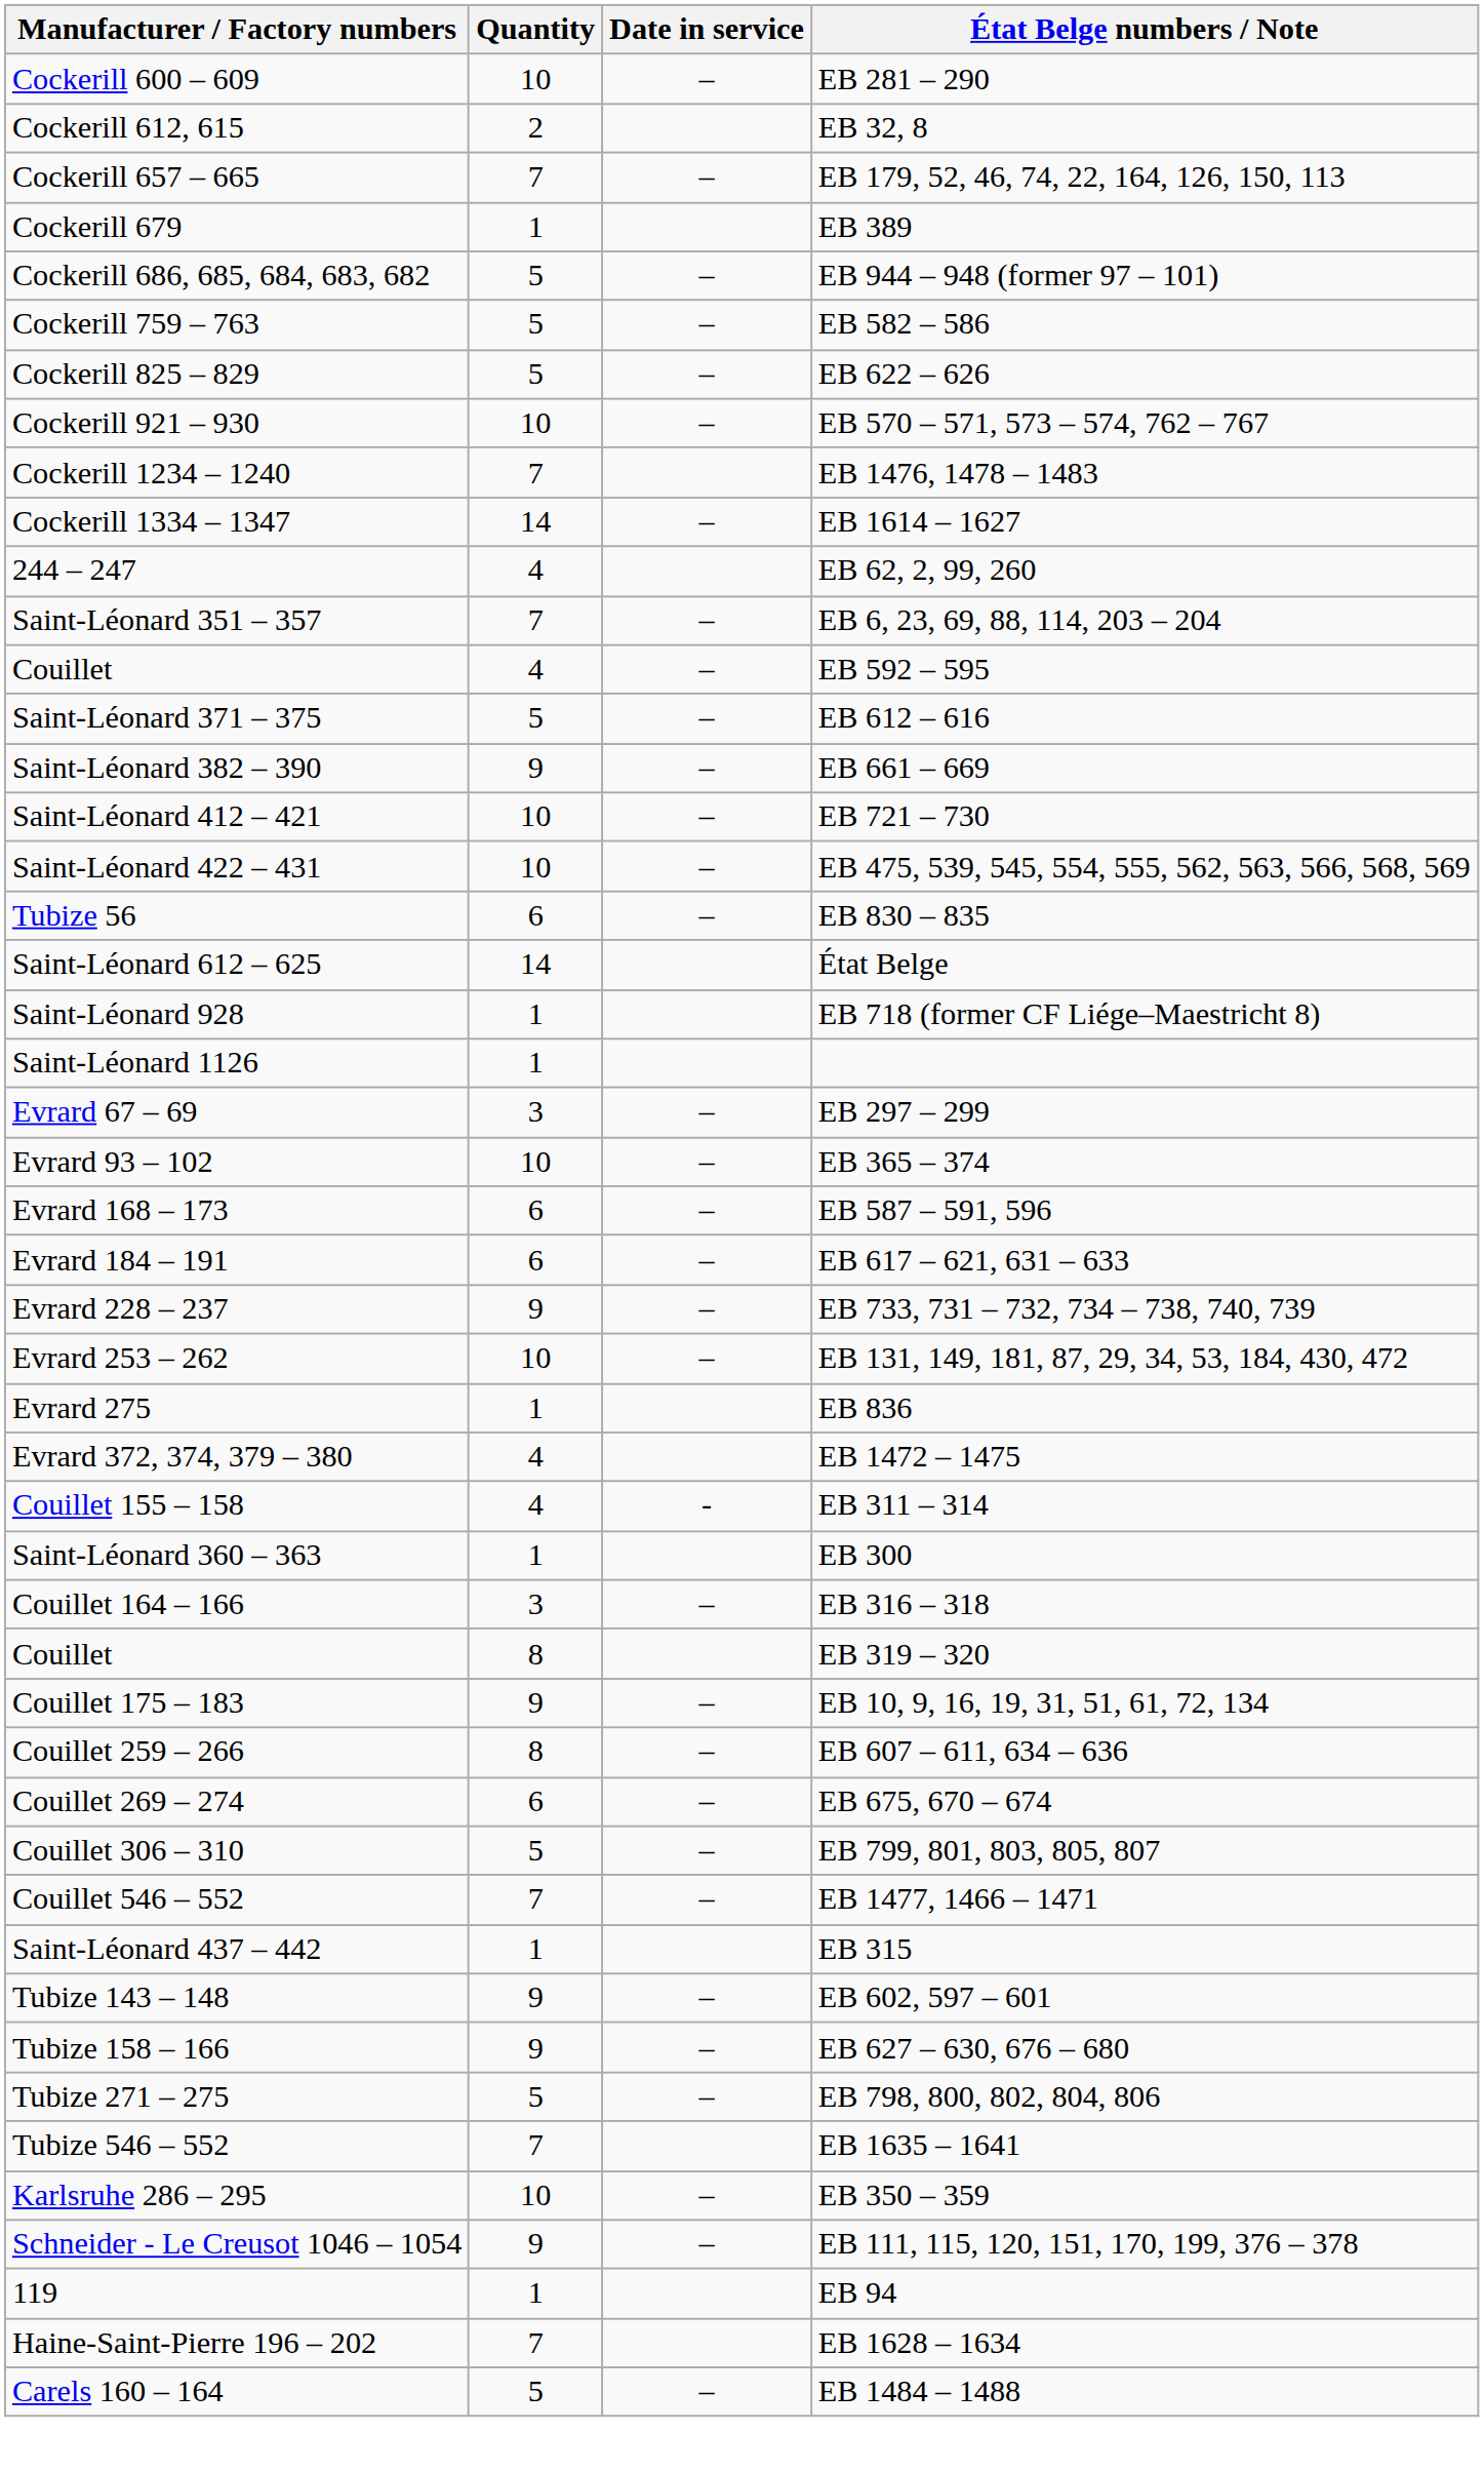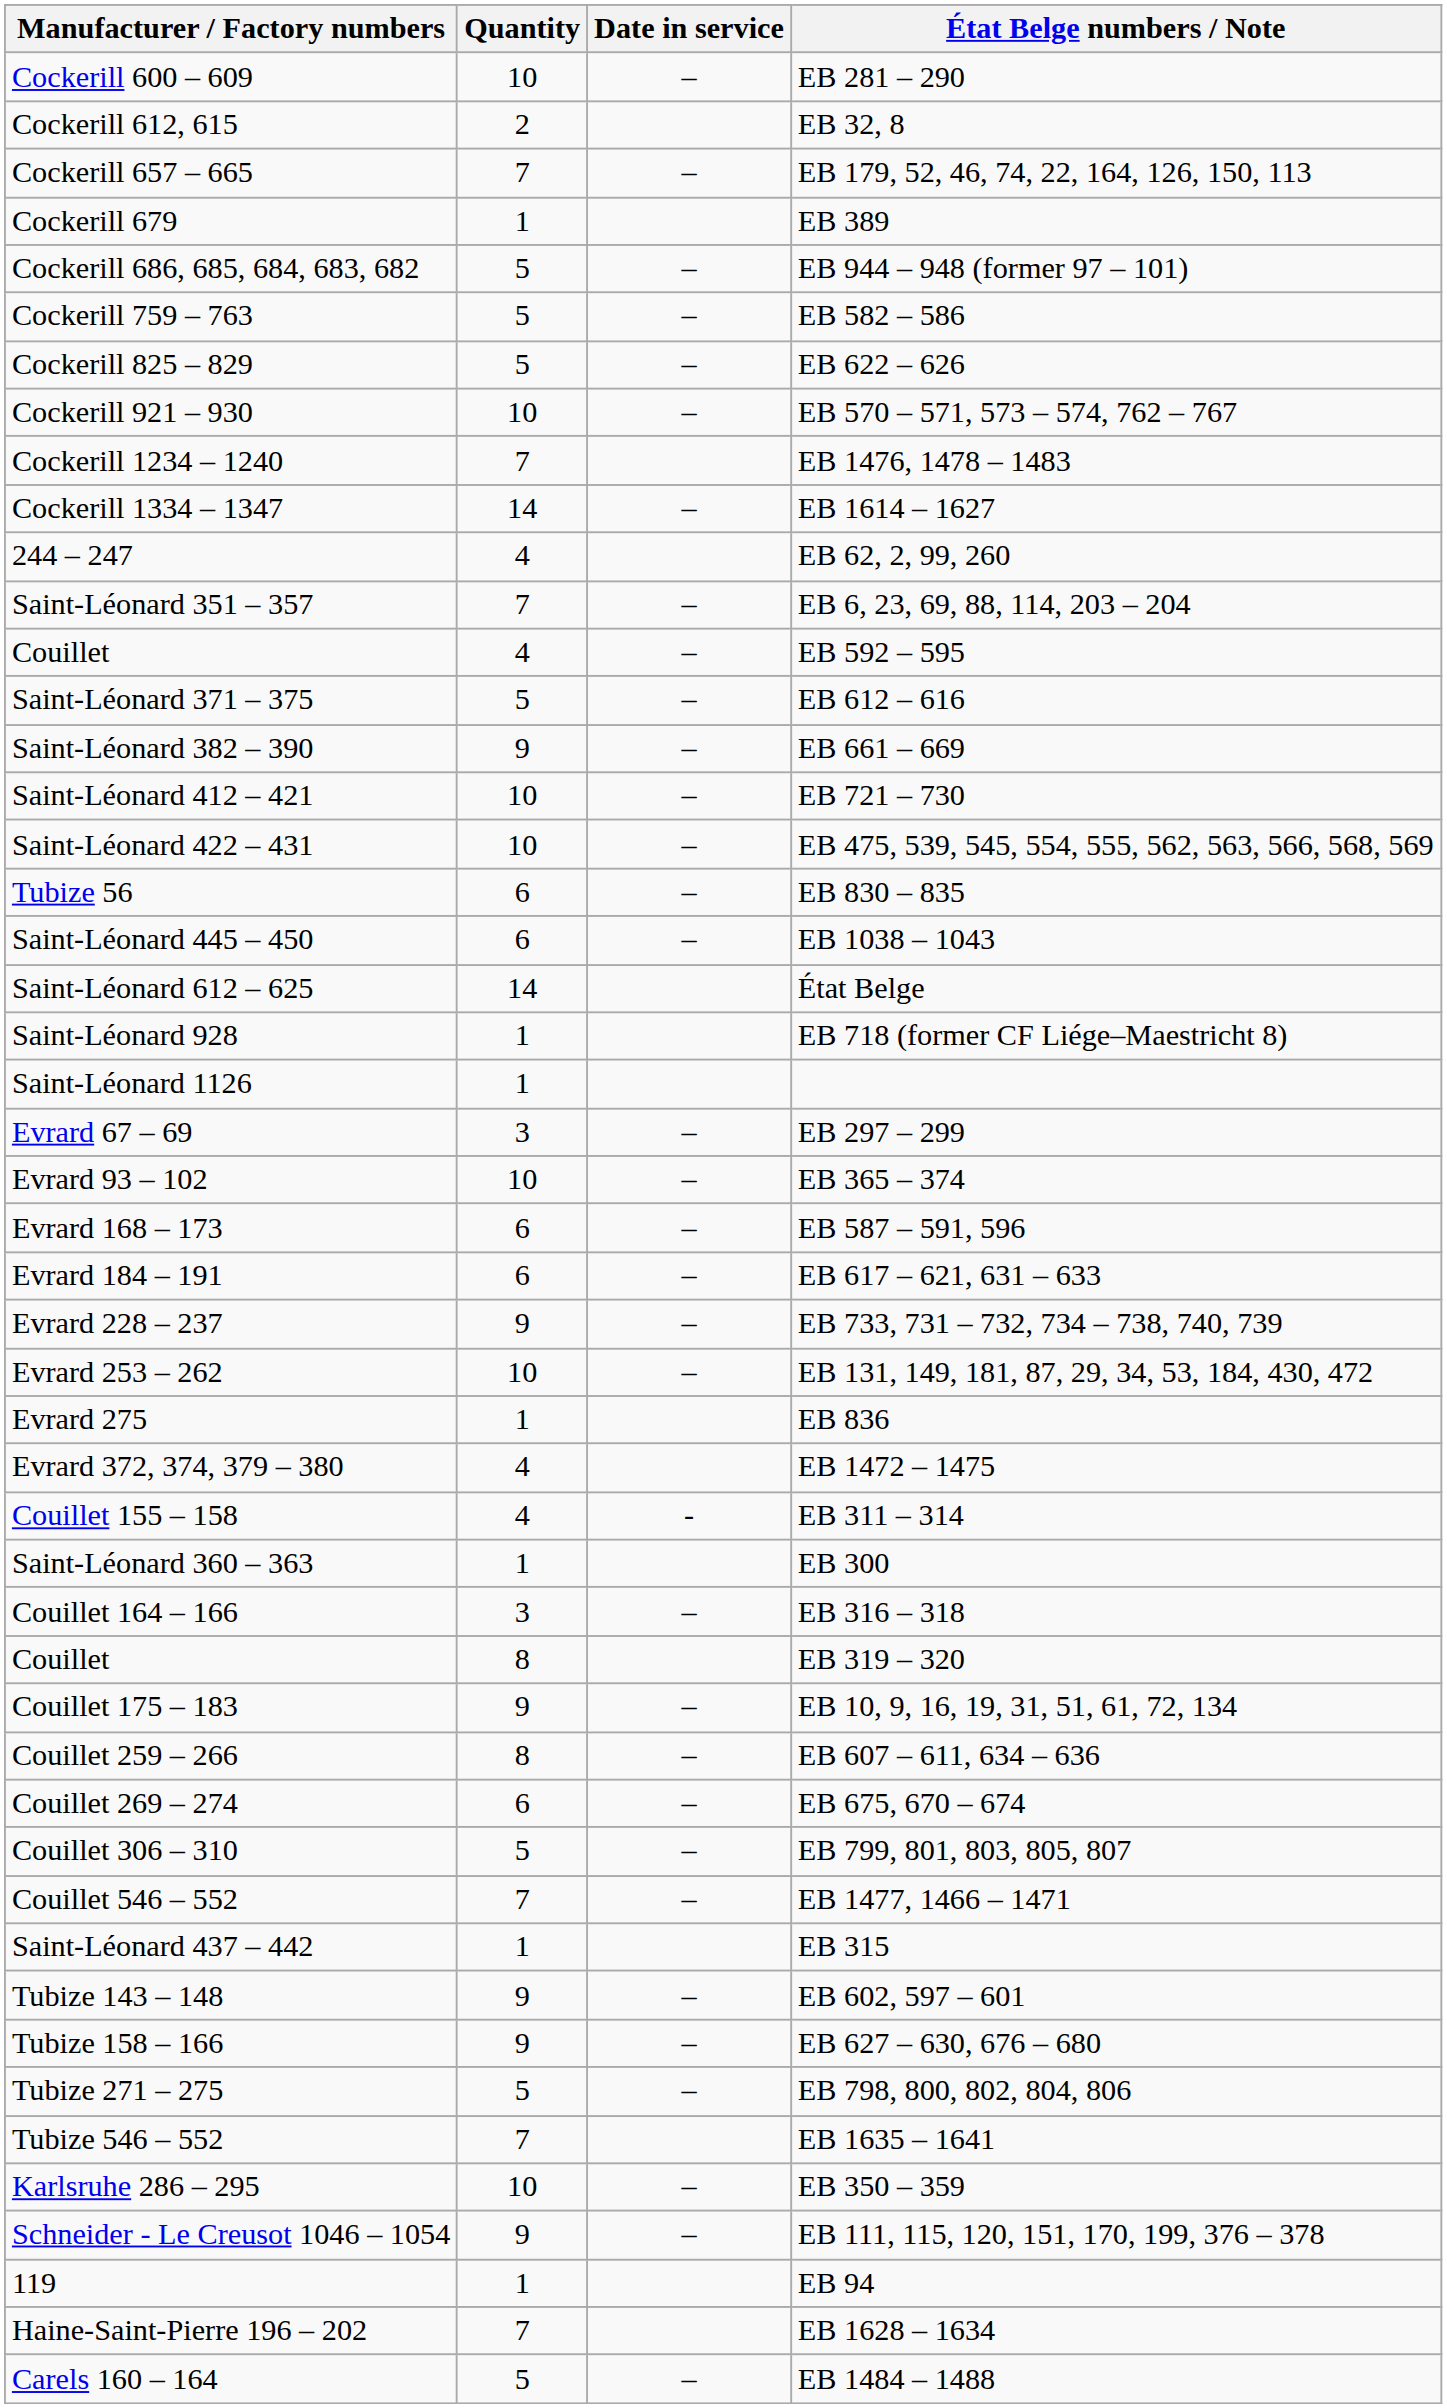 <table class="wikitable sortable mw-collapsible" style=text-align:center>
 <tr>
 <th>Manufacturer / Factory numbers</th>
 <th>Quantity</th>
 <th>Date in service</th>
 <th><a href='#'>État Belge</a> numbers / Note</th>
 </tr>
 <tr>
 <td style=text-align:left><a href='#'>Cockerill</a> 600 – 609</td>
 <td>10</td>
 <td> – </td>
 <td style=text-align:left>EB 281 – 290</td>
 </tr>
 <tr>
 <td style=text-align:left>Cockerill 612, 615</td>
 <td>2</td>
 <td></td>
 <td style=text-align:left>EB 32, 8</td>
 </tr>
 <tr>
 <td style=text-align:left>Cockerill 657 – 665</td>
 <td>7</td>
 <td> – </td>
 <td style=text-align:left>EB 179, 52, 46, 74, 22, 164, 126, 150, 113</td>
 </tr>
 <tr>
 <td style=text-align:left>Cockerill 679</td>
 <td>1</td>
 <td></td>
 <td style=text-align:left>EB 389</td>
 </tr>
 <tr>
 <td style=text-align:left>Cockerill 686, 685, 684, 683, 682</td>
 <td>5</td>
 <td> – </td>
 <td style=text-align:left>EB 944 – 948 (former  97 – 101)</td>
 </tr>
 <tr>
 <td style=text-align:left>Cockerill 759 – 763</td>
 <td>5</td>
 <td> – </td>
 <td style=text-align:left>EB 582 – 586</td>
 </tr>
 <tr>
 <td style=text-align:left>Cockerill 825 – 829</td>
 <td>5</td>
 <td> – </td>
 <td style=text-align:left>EB 622 – 626</td>
 </tr>
 <tr>
 <td style=text-align:left>Cockerill 921 – 930</td>
 <td>10</td>
 <td> – </td>
 <td style=text-align:left>EB 570 – 571, 573 – 574, 762 – 767</td>
 </tr>
 <tr>
 <td style=text-align:left>Cockerill 1234 – 1240</td>
 <td>7</td>
 <td></td>
 <td style=text-align:left>EB 1476, 1478 – 1483</td>
 </tr>
 <tr>
 <td style=text-align:left>Cockerill 1334 – 1347</td>
 <td>14</td>
 <td> – </td>
 <td style=text-align:left>EB 1614 – 1627</td>
 </tr>
 <tr>
 <td style=text-align:left> 244 – 247</td>
 <td>4</td>
 <td></td>
 <td style=text-align:left>EB 62, 2, 99, 260</td>
 </tr>
 <tr>
 <td style=text-align:left>Saint-Léonard 351 – 357</td>
 <td>7</td>
 <td> – </td>
 <td style=text-align:left>EB 6, 23, 69, 88, 114, 203 – 204</td>
 </tr>
 <tr>
 <td style=text-align:left>Couillet</td>
 <td>4</td>
 <td> – </td>
 <td style=text-align:left>EB 592 – 595</td>
 </tr>
 <tr>
 <td style=text-align:left>Saint-Léonard 371 – 375</td>
 <td>5</td>
 <td> – </td>
 <td style=text-align:left>EB 612 – 616</td>
 </tr>
 <tr>
 <td style=text-align:left>Saint-Léonard 382 – 390</td>
 <td>9</td>
 <td> – </td>
 <td style=text-align:left>EB 661 – 669</td>
 </tr>
 <tr>
 <td style=text-align:left>Saint-Léonard 412 – 421</td>
 <td>10</td>
 <td> – </td>
 <td style=text-align:left>EB 721 – 730</td>
 </tr>
 <tr>
 <td style=text-align:left>Saint-Léonard 422 – 431</td>
 <td>10</td>
 <td> – </td>
 <td style=text-align:left>EB 475, 539, 545, 554, 555, 562, 563, 566, 568, 569</td>
 </tr>
 <tr>
 <td style=text-align:left><a href='#'>Tubize</a> 56</td>
 <td>6</td>
 <td> – </td>
 <td style=text-align:left>EB 830 – 835</td>
+</tr>
+<tr>
+<td style=text-align:left>Saint-Léonard 445 – 450</td>
+<td>6</td>
+<td> – </td>
+<td style=text-align:left>EB 1038 – 1043</td>
 </tr>
 <tr>
 <td style=text-align:left>Saint-Léonard 612 – 625</td>
 <td>14</td>
 <td></td>
 <td style=text-align:left>État Belge</td>
 </tr>
 <tr>
 <td style=text-align:left>Saint-Léonard 928</td>
 <td>1</td>
 <td></td>
 <td style=text-align:left>EB 718 (former CF Liége–Maestricht 8)</td>
 </tr>
 <tr>
 <td style=text-align:left>Saint-Léonard 1126</td>
 <td>1</td>
 <td></td>
 <td style=text-align:left data-sort-value=FO></td>
 </tr>
 <tr>
 <td style=text-align:left><a href='#'>Evrard</a> 67 – 69</td>
 <td>3</td>
 <td> – </td>
 <td style=text-align:left>EB 297 – 299</td>
 </tr>
 <tr>
 <td style=text-align:left>Evrard 93 – 102</td>
 <td>10</td>
 <td> – </td>
 <td style=text-align:left>EB 365 – 374</td>
 </tr>
 <tr>
 <td style=text-align:left>Evrard 168 – 173</td>
 <td>6</td>
 <td> – </td>
 <td style=text-align:left>EB 587 – 591, 596</td>
 </tr>
 <tr>
 <td style=text-align:left>Evrard 184 – 191</td>
 <td>6</td>
 <td> – </td>
 <td style=text-align:left>EB 617 – 621, 631 – 633</td>
 </tr>
 <tr>
 <td style=text-align:left>Evrard 228 – 237</td>
 <td>9</td>
 <td> – </td>
 <td style=text-align:left>EB 733, 731 – 732, 734 – 738, 740, 739</td>
 </tr>
 <tr>
 <td style=text-align:left>Evrard 253 – 262</td>
 <td>10</td>
 <td> – </td>
 <td style=text-align:left>EB 131, 149, 181, 87, 29, 34, 53, 184, 430, 472</td>
 </tr>
 <tr>
 <td style=text-align:left>Evrard 275</td>
 <td>1</td>
 <td></td>
 <td style=text-align:left>EB 836</td>
 </tr>
 <tr>
 <td style=text-align:left>Evrard 372, 374, 379 – 380</td>
 <td>4</td>
 <td></td>
 <td style=text-align:left>EB 1472 – 1475</td>
 </tr>
 <tr>
 <td style=text-align:left><a href='#'>Couillet</a> 155 – 158</td>
 <td>4</td>
 <td> - </td>
 <td style=text-align:left>EB 311 – 314</td>
 </tr>
 <tr>
 <td style=text-align:left>Saint-Léonard 360 – 363</td>
 <td>1</td>
 <td></td>
 <td style=text-align:left>EB 300</td>
 </tr>
 <tr>
 <td style=text-align:left>Couillet 164 – 166</td>
 <td>3</td>
 <td> – </td>
 <td style=text-align:left>EB 316 – 318</td>
 </tr>
 <tr>
 <td style=text-align:left>Couillet</td>
 <td>8</td>
 <td></td>
 <td style=text-align:left>EB 319 – 320</td>
 </tr>
 <tr>
 <td style=text-align:left>Couillet 175 – 183</td>
 <td>9</td>
 <td> – </td>
 <td style=text-align:left>EB 10, 9, 16, 19, 31, 51, 61, 72, 134</td>
 </tr>
 <tr>
 <td style=text-align:left>Couillet 259 – 266</td>
 <td>8</td>
 <td> – </td>
 <td style=text-align:left>EB 607 – 611, 634 – 636</td>
 </tr>
 <tr>
 <td style=text-align:left>Couillet 269 – 274</td>
 <td>6</td>
 <td> – </td>
 <td style=text-align:left>EB 675, 670 – 674</td>
 </tr>
 <tr>
 <td style=text-align:left>Couillet 306 – 310</td>
 <td>5</td>
 <td> – </td>
 <td style=text-align:left>EB 799, 801, 803, 805, 807</td>
 </tr>
 <tr>
 <td style=text-align:left>Couillet 546 – 552</td>
 <td>7</td>
 <td> – </td>
 <td style=text-align:left>EB 1477, 1466 – 1471</td>
 </tr>
 <tr>
 <td style=text-align:left>Saint-Léonard 437 – 442</td>
 <td>1</td>
 <td></td>
 <td style=text-align:left>EB 315</td>
 </tr>
 <tr>
 <td style=text-align:left>Tubize 143 – 148</td>
 <td>9</td>
 <td> – </td>
 <td style=text-align:left>EB 602, 597 – 601</td>
 </tr>
 <tr>
 <td style=text-align:left>Tubize 158 – 166</td>
 <td>9</td>
 <td> – </td>
 <td style=text-align:left>EB 627 – 630, 676 – 680</td>
 </tr>
 <tr>
 <td style=text-align:left>Tubize 271 – 275</td>
 <td>5</td>
 <td> – </td>
 <td style=text-align:left>EB 798, 800, 802, 804, 806</td>
 </tr>
 <tr>
 <td style=text-align:left>Tubize 546 – 552</td>
 <td>7</td>
 <td></td>
 <td style=text-align:left>EB 1635 – 1641</td>
 </tr>
 <tr>
 <td style=text-align:left><a href='#'>Karlsruhe</a> 286 – 295</td>
 <td>10</td>
 <td> – </td>
 <td style=text-align:left>EB 350 – 359</td>
 </tr>
 <tr>
 <td style=text-align:left><a href='#'>Schneider - Le Creusot</a> 1046 – 1054</td>
 <td>9</td>
 <td> – </td>
 <td style=text-align:left>EB 111, 115, 120, 151, 170, 199, 376 – 378</td>
 </tr>
 <tr>
 <td style=text-align:left> 119</td>
 <td>1</td>
 <td></td>
 <td style=text-align:left>EB 94</td>
 </tr>
 <tr>
 <td style=text-align:left>Haine-Saint-Pierre 196 – 202</td>
 <td>7</td>
 <td></td>
 <td style=text-align:left>EB 1628 – 1634</td>
 </tr>
 <tr>
 <td style=text-align:left><a href='#'>Carels</a> 160 – 164</td>
 <td>5</td>
 <td> – </td>
 <td style=text-align:left>EB 1484 – 1488</td>
 </tr>
 </table>
